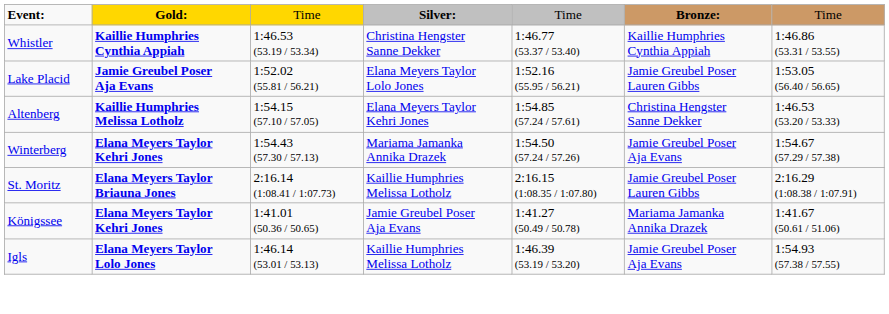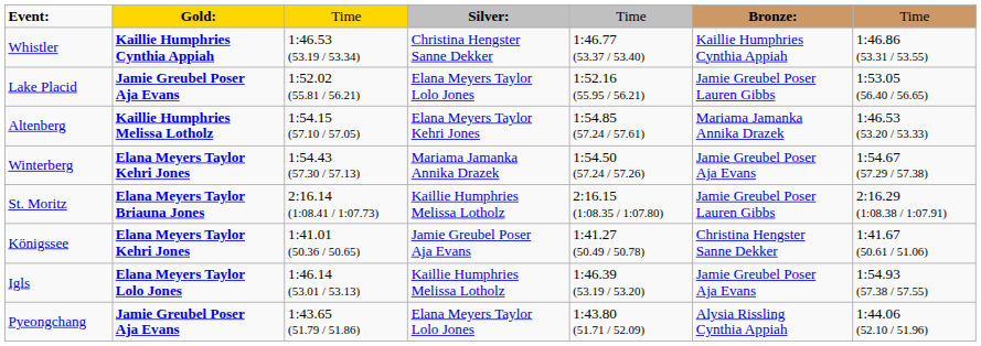 <table class="wikitable" style="width:85%;">
 <tr>
 <td><strong>Event:</strong></td>
 <td !  style="text-align:center; background:gold;"><strong>Gold:</strong></td>
 <td !  style="text-align:center; background:gold;">Time</td>
 <td !  style="text-align:center; background:silver;"><strong>Silver:</strong></td>
 <td !  style="text-align:center; background:silver;">Time</td>
 <td !  style="text-align:center; background:#c96;"><strong>Bronze:</strong></td>
 <td !  style="text-align:center; background:#c96;">Time</td>
 </tr>
 <tr>
 <td> <a href='#'>Whistler</a></td>
 <td><strong><a href='#'>Kaillie Humphries</a></strong><br><strong><a href='#'>Cynthia Appiah</a><br><small></small> </strong></td>
 <td>1:46.53<br><small>(53.19 / 53.34)</small></td>
 <td><a href='#'>Christina Hengster</a><br><a href='#'>Sanne Dekker</a><br><small></small></td>
 <td>1:46.77<br><small>(53.37 / 53.40)</small></td>
 <td><a href='#'>Kaillie Humphries</a><br><a href='#'>Cynthia Appiah</a><br><small></small></td>
 <td>1:46.86<br><small>(53.31 / 53.55)</small></td>
 </tr>
 <tr>
 <td> <a href='#'>Lake Placid</a></td>
 <td><strong><a href='#'>Jamie Greubel Poser</a></strong><br><strong><a href='#'>Aja Evans</a><br><small></small> </strong></td>
 <td>1:52.02<br><small>(55.81 / 56.21)</small></td>
 <td><a href='#'>Elana Meyers Taylor</a><br><a href='#'>Lolo Jones</a><br><small></small></td>
 <td>1:52.16<br><small>(55.95 / 56.21)</small></td>
 <td><a href='#'>Jamie Greubel Poser</a><br><a href='#'>Lauren Gibbs</a><br><small></small></td>
 <td>1:53.05<br><small>(56.40 / 56.65)</small></td>
 </tr>
 <tr>
 <td> <a href='#'>Altenberg</a></td>
 <td><strong><a href='#'>Kaillie Humphries</a></strong><br><strong><a href='#'>Melissa Lotholz</a><br><small></small> </strong></td>
 <td>1:54.15<br><small>(57.10 / 57.05)</small></td>
 <td><a href='#'>Elana Meyers Taylor</a><br><a href='#'>Kehri Jones</a><br><small></small></td>
 <td>1:54.85<br><small>(57.24 / 57.61)</small></td>
-<td><a href='#'>Christina Hengster</a><br><a href='#'>Sanne Dekker</a><br><small></small></td>
+<td><a href='#'>Mariama Jamanka</a><br><a href='#'>Annika Drazek</a><br><small></small></td>
 <td>1:46.53<br><small>(53.20 / 53.33)</small></td>
 </tr>
 <tr>
 <td> <a href='#'>Winterberg</a></td>
 <td><strong><a href='#'>Elana Meyers Taylor</a></strong><br><strong><a href='#'>Kehri Jones</a><br><small></small> </strong></td>
 <td>1:54.43<br><small>(57.30 / 57.13)</small></td>
 <td><a href='#'>Mariama Jamanka</a><br><a href='#'>Annika Drazek</a><br><small></small></td>
 <td>1:54.50<br><small>(57.24 / 57.26)</small></td>
 <td><a href='#'>Jamie Greubel Poser</a><br><a href='#'>Aja Evans</a><br><small></small></td>
 <td>1:54.67<br><small>(57.29 / 57.38)</small></td>
 </tr>
 <tr>
 <td> <a href='#'>St. Moritz</a></td>
 <td><strong><a href='#'>Elana Meyers Taylor</a></strong><br><strong><a href='#'>Briauna Jones</a><br><small></small> </strong></td>
 <td>2:16.14<br><small>(1:08.41 / 1:07.73)</small></td>
 <td><a href='#'>Kaillie Humphries</a><br><a href='#'>Melissa Lotholz</a><br><small></small></td>
 <td>2:16.15<br><small>(1:08.35 / 1:07.80)</small></td>
 <td><a href='#'>Jamie Greubel Poser</a><br><a href='#'>Lauren Gibbs</a><br><small></small></td>
 <td>2:16.29<br><small>(1:08.38 / 1:07.91)</small></td>
 </tr>
 <tr>
 <td> <a href='#'>Königssee</a></td>
 <td><strong><a href='#'>Elana Meyers Taylor</a></strong><br><strong><a href='#'>Kehri Jones</a><br><small></small> </strong></td>
 <td>1:41.01<br><small>(50.36 / 50.65)</small></td>
 <td><a href='#'>Jamie Greubel Poser</a><br><a href='#'>Aja Evans</a><br><small></small></td>
 <td>1:41.27<br><small>(50.49 / 50.78)</small></td>
-<td><a href='#'>Mariama Jamanka</a><br><a href='#'>Annika Drazek</a><br><small></small></td>
+<td><a href='#'>Christina Hengster</a><br><a href='#'>Sanne Dekker</a><br><small></small></td>
 <td>1:41.67<br><small>(50.61 / 51.06)</small></td>
 </tr>
 <tr>
 <td> <a href='#'>Igls</a></td>
 <td><strong><a href='#'>Elana Meyers Taylor</a></strong><br><strong><a href='#'>Lolo Jones</a><br><small></small> </strong></td>
 <td>1:46.14<br><small>(53.01 / 53.13)</small></td>
 <td><a href='#'>Kaillie Humphries</a><br><a href='#'>Melissa Lotholz</a><br><small></small></td>
 <td>1:46.39<br><small>(53.19 / 53.20)</small></td>
 <td><a href='#'>Jamie Greubel Poser</a><br><a href='#'>Aja Evans</a><br><small></small></td>
 <td>1:54.93<br><small>(57.38 / 57.55)</small></td>
 </tr>
+<tr>
+<td> <a href='#'>Pyeongchang</a></td>
+<td><strong><a href='#'>Jamie Greubel Poser</a></strong><br><strong><a href='#'>Aja Evans</a><br><small></small> </strong></td>
+<td>1:43.65<br><small>(51.79 / 51.86)</small></td>
+<td><a href='#'>Elana Meyers Taylor</a><br><a href='#'>Lolo Jones</a><br><small></small></td>
+<td>1:43.80<br><small>(51.71 / 52.09)</small></td>
+<td><a href='#'>Alysia Rissling</a><br><a href='#'>Cynthia Appiah</a><br><small></small></td>
+<td>1:44.06<br><small>(52.10 / 51.96)</small></td>
+</tr>
 </table>
